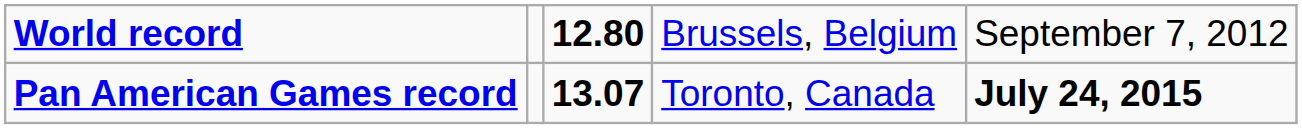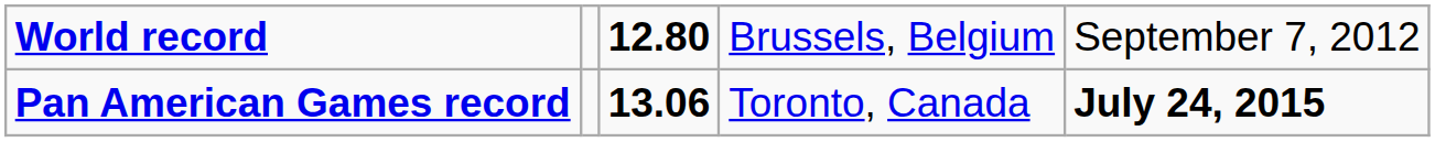 <table class="wikitable">
 <tr>
 <td><strong><a href='#'>World record</a></strong></td>
 <td></td>
 <td><strong>12.80</strong></td>
 <td><a href='#'>Brussels</a>, <a href='#'>Belgium</a></td>
 <td>September 7, 2012</td>
 </tr>
 <tr>
 <td><strong><a href='#'>Pan American Games record</a></strong></td>
 <td></td>
-<td><strong>13.07</strong></td>
+<td><strong>13.06</strong></td>
 <td><a href='#'>Toronto</a>, <a href='#'>Canada</a></td>
 <td><strong>July 24, 2015</strong></td>
 </tr>
 </table>
